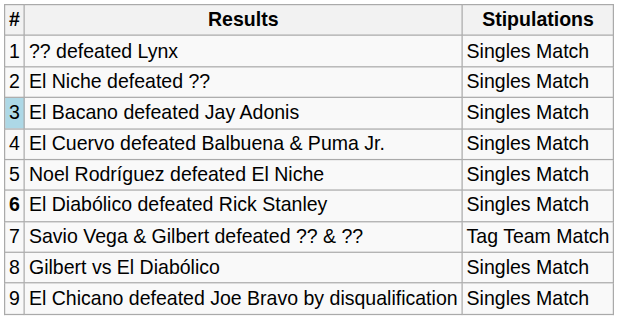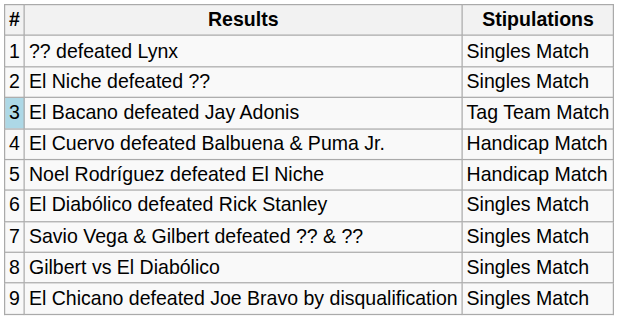 <table class="wikitable">
 <tr>
 <th>#</th>
 <th>Results</th>
 <th>Stipulations</th>
 </tr>
 <tr>
 <td>1</td>
 <td>?? defeated Lynx</td>
 <td>Singles Match</td>
 </tr>
 <tr>
 <td>2</td>
 <td>El Niche defeated ??</td>
 <td>Singles Match</td>
 </tr>
 <tr>
 <td style="background: lightblue;">3</td>
 <td>El Bacano defeated Jay Adonis</td>
-<td>Singles Match</td>
+<td>Tag Team Match</td>
 </tr>
 <tr>
 <td>4</td>
 <td>El Cuervo defeated Balbuena & Puma Jr.</td>
-<td>Singles Match</td>
+<td>Handicap Match</td>
 </tr>
 <tr>
 <td>5</td>
 <td>Noel Rodríguez defeated El Niche</td>
-<td>Singles Match</td>
+<td>Handicap Match</td>
 </tr>
 <tr>
-<td><strong>6</strong></td>
+<td>6</td>
 <td>El Diabólico defeated Rick Stanley</td>
 <td>Singles Match</td>
 </tr>
 <tr>
 <td>7</td>
 <td>Savio Vega & Gilbert defeated ?? & ??</td>
-<td>Tag Team Match</td>
+<td>Singles Match</td>
 </tr>
 <tr>
 <td>8</td>
 <td>Gilbert vs El Diabólico</td>
 <td>Singles Match</td>
 </tr>
 <tr>
 <td>9</td>
 <td>El Chicano defeated Joe Bravo by disqualification</td>
 <td>Singles Match</td>
 </tr>
 </table>
